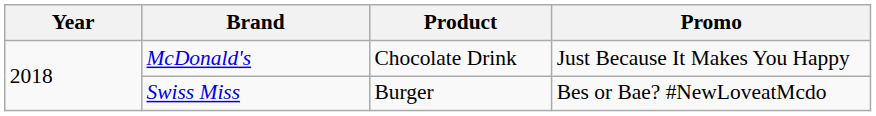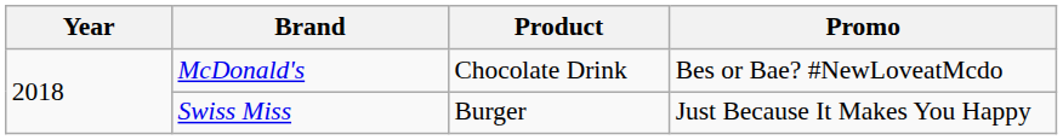 <table class="wikitable" style="font-size:90%">
 <tr>
 <th scope="col" width="15%">Year</th>
 <th scope="col" width="25%">Brand</th>
 <th scope="col" width="20%">Product</th>
 <th scope="col" width="35%">Promo</th>
 </tr>
 <tr>
 <td rowspan=2>2018</td>
 <td><em><a href='#'>McDonald's</a></em></td>
 <td>Chocolate Drink</td>
-<td>Just Because It Makes You Happy</td>
+<td>Bes or Bae? #NewLoveatMcdo</td>
 </tr>
 <tr>
 <td><em><a href='#'>Swiss Miss</a></em></td>
 <td>Burger</td>
-<td>Bes or Bae? #NewLoveatMcdo</td>
+<td>Just Because It Makes You Happy</td>
 </tr>
 </table>
